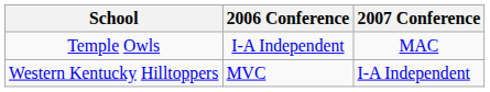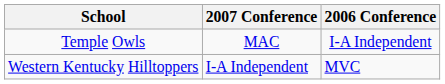 <table class="wikitable sortable">
 <tr>
 <th>School</th>
+<th>2007 Conference</th>
 <th>2006 Conference</th>
-<th>2007 Conference</th>
 </tr>
 <tr style="text-align:center;">
 <td><a href='#'>Temple</a> <a href='#'>Owls</a></td>
+<td><a href='#'>MAC</a></td>
 <td><a href='#'>I-A Independent</a></td>
-<td><a href='#'>MAC</a></td>
 </tr>
 <tr>
 <td><a href='#'>Western Kentucky</a> <a href='#'>Hilltoppers</a></td>
+<td><a href='#'>I-A Independent</a></td>
 <td><a href='#'>MVC</a></td>
-<td><a href='#'>I-A Independent</a></td>
 </tr>
 </table>
